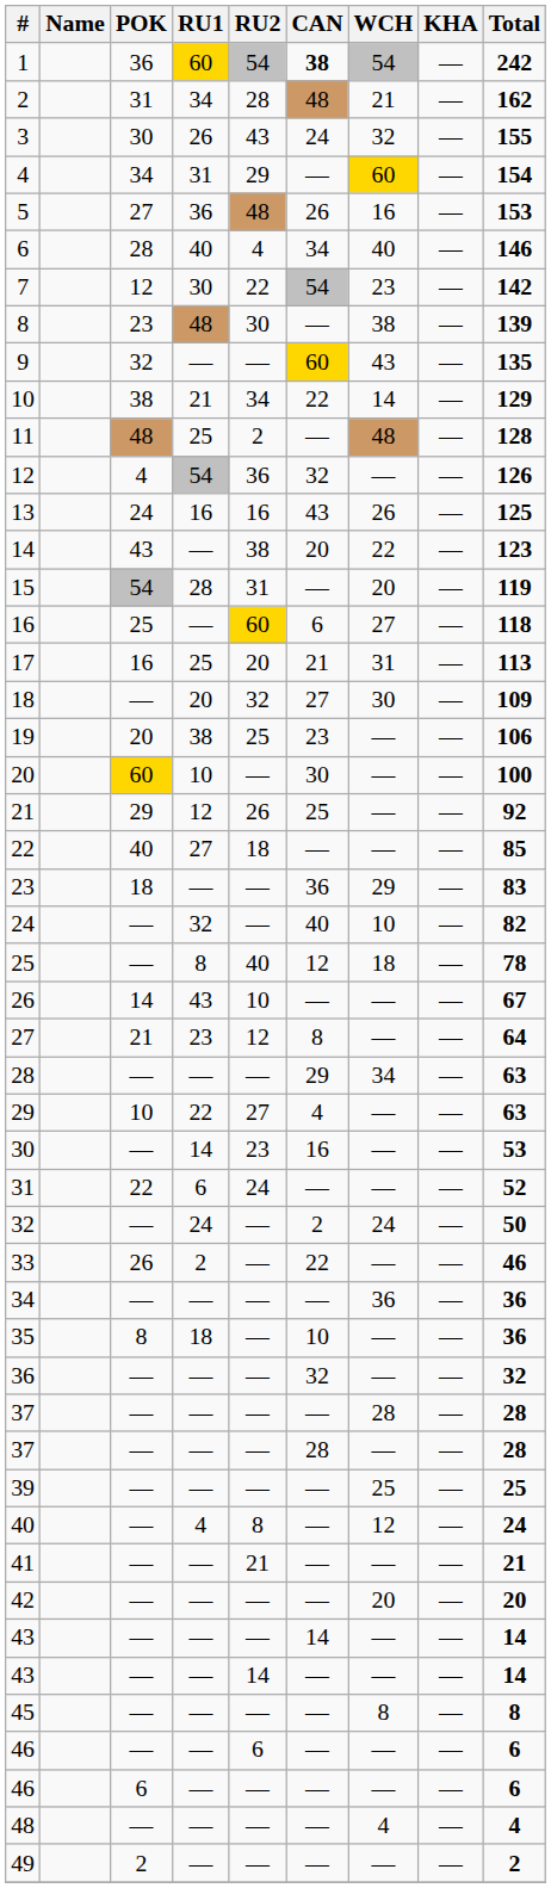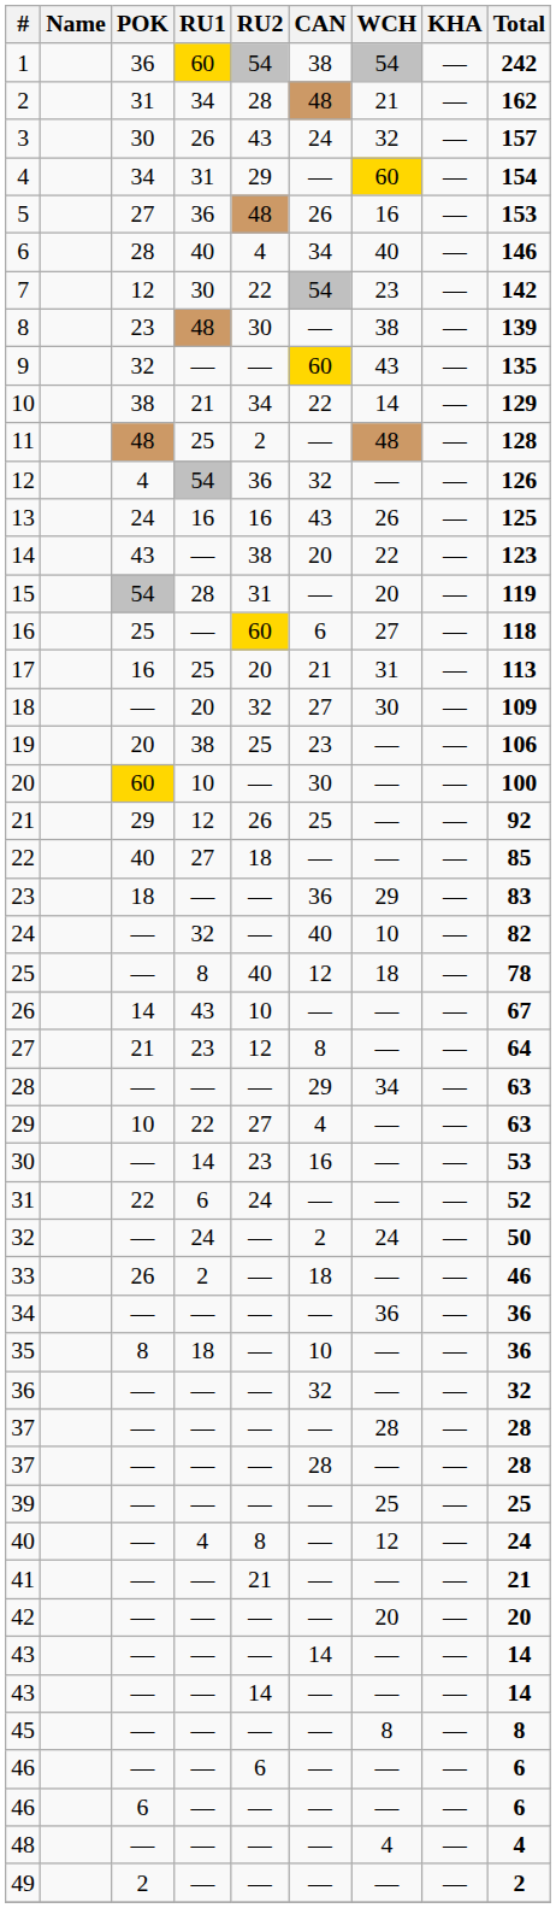 <table class="wikitable sortable" style="text-align:center;">
 <tr>
 <th>#</th>
 <th>Name</th>
 <th>POK</th>
 <th>RU1</th>
 <th>RU2</th>
 <th>CAN</th>
 <th>WCH</th>
 <th>KHA</th>
 <th>Total</th>
 </tr>
 <tr>
 <td>1</td>
 <td align="left"></td>
 <td>36</td>
 <td bgcolor="gold">60</td>
 <td bgcolor="silver">54</td>
-<td><strong>38</strong></td>
+<td>38</td>
 <td bgcolor="silver">54</td>
 <td>—</td>
 <td><strong>242</strong></td>
 </tr>
 <tr>
 <td>2</td>
 <td align="left"></td>
 <td>31</td>
 <td>34</td>
 <td>28</td>
 <td bgcolor="CC9966">48</td>
 <td>21</td>
 <td>—</td>
 <td><strong>162</strong></td>
 </tr>
 <tr>
 <td>3</td>
 <td align="left"></td>
 <td>30</td>
 <td>26</td>
 <td>43</td>
 <td>24</td>
 <td>32</td>
 <td>—</td>
-<td><strong>155</strong></td>
+<td><strong>157</strong></td>
 </tr>
 <tr>
 <td>4</td>
 <td align="left"></td>
 <td>34</td>
 <td>31</td>
 <td>29</td>
 <td>—</td>
 <td bgcolor="gold">60</td>
 <td>—</td>
 <td><strong>154</strong></td>
 </tr>
 <tr>
 <td>5</td>
 <td align="left"></td>
 <td>27</td>
 <td>36</td>
 <td bgcolor="CC9966">48</td>
 <td>26</td>
 <td>16</td>
 <td>—</td>
 <td><strong>153</strong></td>
 </tr>
 <tr>
 <td>6</td>
 <td align="left"></td>
 <td>28</td>
 <td>40</td>
 <td>4</td>
 <td>34</td>
 <td>40</td>
 <td>—</td>
 <td><strong>146</strong></td>
 </tr>
 <tr>
 <td>7</td>
 <td align="left"></td>
 <td>12</td>
 <td>30</td>
 <td>22</td>
 <td bgcolor="silver">54</td>
 <td>23</td>
 <td>—</td>
 <td><strong>142</strong></td>
 </tr>
 <tr>
 <td>8</td>
 <td align="left"></td>
 <td>23</td>
 <td bgcolor="CC9966">48</td>
 <td>30</td>
 <td>—</td>
 <td>38</td>
 <td>—</td>
 <td><strong>139</strong></td>
 </tr>
 <tr>
 <td>9</td>
 <td align="left"></td>
 <td>32</td>
 <td>—</td>
 <td>—</td>
 <td bgcolor="gold">60</td>
 <td>43</td>
 <td>—</td>
 <td><strong>135</strong></td>
 </tr>
 <tr>
 <td>10</td>
 <td align="left"></td>
 <td>38</td>
 <td>21</td>
 <td>34</td>
 <td>22</td>
 <td>14</td>
 <td>—</td>
 <td><strong>129</strong></td>
 </tr>
 <tr>
 <td>11</td>
 <td align="left"></td>
 <td bgcolor="CC9966">48</td>
 <td>25</td>
 <td>2</td>
 <td>—</td>
 <td bgcolor="CC9966">48</td>
 <td>—</td>
 <td><strong>128</strong></td>
 </tr>
 <tr>
 <td>12</td>
 <td align="left"></td>
 <td>4</td>
 <td bgcolor="silver">54</td>
 <td>36</td>
 <td>32</td>
 <td>—</td>
 <td>—</td>
 <td><strong>126</strong></td>
 </tr>
 <tr>
 <td>13</td>
 <td align="left"></td>
 <td>24</td>
 <td>16</td>
 <td>16</td>
 <td>43</td>
 <td>26</td>
 <td>—</td>
 <td><strong>125</strong></td>
 </tr>
 <tr>
 <td>14</td>
 <td align="left"></td>
 <td>43</td>
 <td>—</td>
 <td>38</td>
 <td>20</td>
 <td>22</td>
 <td>—</td>
 <td><strong>123</strong></td>
 </tr>
 <tr>
 <td>15</td>
 <td align="left"></td>
 <td bgcolor="silver">54</td>
 <td>28</td>
 <td>31</td>
 <td>—</td>
 <td>20</td>
 <td>—</td>
 <td><strong>119</strong></td>
 </tr>
 <tr>
 <td>16</td>
 <td align="left"></td>
 <td>25</td>
 <td>—</td>
 <td bgcolor="gold">60</td>
 <td>6</td>
 <td>27</td>
 <td>—</td>
 <td><strong>118</strong></td>
 </tr>
 <tr>
 <td>17</td>
 <td align="left"></td>
 <td>16</td>
 <td>25</td>
 <td>20</td>
 <td>21</td>
 <td>31</td>
 <td>—</td>
 <td><strong>113</strong></td>
 </tr>
 <tr>
 <td>18</td>
 <td align="left"></td>
 <td>—</td>
 <td>20</td>
 <td>32</td>
 <td>27</td>
 <td>30</td>
 <td>—</td>
 <td><strong>109</strong></td>
 </tr>
 <tr>
 <td>19</td>
 <td align="left"></td>
 <td>20</td>
 <td>38</td>
 <td>25</td>
 <td>23</td>
 <td>—</td>
 <td>—</td>
 <td><strong>106</strong></td>
 </tr>
 <tr>
 <td>20</td>
 <td align="left"></td>
 <td bgcolor="gold">60</td>
 <td>10</td>
 <td>—</td>
 <td>30</td>
 <td>—</td>
 <td>—</td>
 <td><strong>100</strong></td>
 </tr>
 <tr>
 <td>21</td>
 <td align="left"></td>
 <td>29</td>
 <td>12</td>
 <td>26</td>
 <td>25</td>
 <td>—</td>
 <td>—</td>
 <td><strong>92</strong></td>
 </tr>
 <tr>
 <td>22</td>
 <td align="left"></td>
 <td>40</td>
 <td>27</td>
 <td>18</td>
 <td>—</td>
 <td>—</td>
 <td>—</td>
 <td><strong>85</strong></td>
 </tr>
 <tr>
 <td>23</td>
 <td align="left"></td>
 <td>18</td>
 <td>—</td>
 <td>—</td>
 <td>36</td>
 <td>29</td>
 <td>—</td>
 <td><strong>83</strong></td>
 </tr>
 <tr>
 <td>24</td>
 <td align="left"></td>
 <td>—</td>
 <td>32</td>
 <td>—</td>
 <td>40</td>
 <td>10</td>
 <td>—</td>
 <td><strong>82</strong></td>
 </tr>
 <tr>
 <td>25</td>
 <td align="left"></td>
 <td>—</td>
 <td>8</td>
 <td>40</td>
 <td>12</td>
 <td>18</td>
 <td>—</td>
 <td><strong>78</strong></td>
 </tr>
 <tr>
 <td>26</td>
 <td align="left"></td>
 <td>14</td>
 <td>43</td>
 <td>10</td>
 <td>—</td>
 <td>—</td>
 <td>—</td>
 <td><strong>67</strong></td>
 </tr>
 <tr>
 <td>27</td>
 <td align="left"></td>
 <td>21</td>
 <td>23</td>
 <td>12</td>
 <td>8</td>
 <td>—</td>
 <td>—</td>
 <td><strong>64</strong></td>
 </tr>
 <tr>
 <td>28</td>
 <td align="left"></td>
 <td>—</td>
 <td>—</td>
 <td>—</td>
 <td>29</td>
 <td>34</td>
 <td>—</td>
 <td><strong>63</strong></td>
 </tr>
 <tr>
 <td>29</td>
 <td align="left"></td>
 <td>10</td>
 <td>22</td>
 <td>27</td>
 <td>4</td>
 <td>—</td>
 <td>—</td>
 <td><strong>63</strong></td>
 </tr>
 <tr>
 <td>30</td>
 <td align="left"></td>
 <td>—</td>
 <td>14</td>
 <td>23</td>
 <td>16</td>
 <td>—</td>
 <td>—</td>
 <td><strong>53</strong></td>
 </tr>
 <tr>
 <td>31</td>
 <td align="left"></td>
 <td>22</td>
 <td>6</td>
 <td>24</td>
 <td>—</td>
 <td>—</td>
 <td>—</td>
 <td><strong>52</strong></td>
 </tr>
 <tr>
 <td>32</td>
 <td align="left"></td>
 <td>—</td>
 <td>24</td>
 <td>—</td>
 <td>2</td>
 <td>24</td>
 <td>—</td>
 <td><strong>50</strong></td>
 </tr>
 <tr>
 <td>33</td>
 <td align="left"></td>
 <td>26</td>
 <td>2</td>
 <td>—</td>
-<td>22</td>
+<td>18</td>
 <td>—</td>
 <td>—</td>
 <td><strong>46</strong></td>
 </tr>
 <tr>
 <td>34</td>
 <td align="left"></td>
 <td>—</td>
 <td>—</td>
 <td>—</td>
 <td>—</td>
 <td>36</td>
 <td>—</td>
 <td><strong>36</strong></td>
 </tr>
 <tr>
 <td>35</td>
 <td align="left"></td>
 <td>8</td>
 <td>18</td>
 <td>—</td>
 <td>10</td>
 <td>—</td>
 <td>—</td>
 <td><strong>36</strong></td>
 </tr>
 <tr>
 <td>36</td>
 <td align="left"></td>
 <td>—</td>
 <td>—</td>
 <td>—</td>
 <td>32</td>
 <td>—</td>
 <td>—</td>
 <td><strong>32</strong></td>
 </tr>
 <tr>
 <td>37</td>
 <td align="left"></td>
 <td>—</td>
 <td>—</td>
 <td>—</td>
 <td>—</td>
 <td>28</td>
 <td>—</td>
 <td><strong>28</strong></td>
 </tr>
 <tr>
 <td>37</td>
 <td align="left"></td>
 <td>—</td>
 <td>—</td>
 <td>—</td>
 <td>28</td>
 <td>—</td>
 <td>—</td>
 <td><strong>28</strong></td>
 </tr>
 <tr>
 <td>39</td>
 <td align="left"></td>
 <td>—</td>
 <td>—</td>
 <td>—</td>
 <td>—</td>
 <td>25</td>
 <td>—</td>
 <td><strong>25</strong></td>
 </tr>
 <tr>
 <td>40</td>
 <td align="left"></td>
 <td>—</td>
 <td>4</td>
 <td>8</td>
 <td>—</td>
 <td>12</td>
 <td>—</td>
 <td><strong>24</strong></td>
 </tr>
 <tr>
 <td>41</td>
 <td align="left"></td>
 <td>—</td>
 <td>—</td>
 <td>21</td>
 <td>—</td>
 <td>—</td>
 <td>—</td>
 <td><strong>21</strong></td>
 </tr>
 <tr>
 <td>42</td>
 <td align="left"></td>
 <td>—</td>
 <td>—</td>
 <td>—</td>
 <td>—</td>
 <td>20</td>
 <td>—</td>
 <td><strong>20</strong></td>
 </tr>
 <tr>
 <td>43</td>
 <td align="left"></td>
 <td>—</td>
 <td>—</td>
 <td>—</td>
 <td>14</td>
 <td>—</td>
 <td>—</td>
 <td><strong>14</strong></td>
 </tr>
 <tr>
 <td>43</td>
 <td align="left"></td>
 <td>—</td>
 <td>—</td>
 <td>14</td>
 <td>—</td>
 <td>—</td>
 <td>—</td>
 <td><strong>14</strong></td>
 </tr>
 <tr>
 <td>45</td>
 <td align="left"></td>
 <td>—</td>
 <td>—</td>
 <td>—</td>
 <td>—</td>
 <td>8</td>
 <td>—</td>
 <td><strong>8</strong></td>
 </tr>
 <tr>
 <td>46</td>
 <td align="left"></td>
 <td>—</td>
 <td>—</td>
 <td>6</td>
 <td>—</td>
 <td>—</td>
 <td>—</td>
 <td><strong>6</strong></td>
 </tr>
 <tr>
 <td>46</td>
 <td align="left"></td>
 <td>6</td>
 <td>—</td>
 <td>—</td>
 <td>—</td>
 <td>—</td>
 <td>—</td>
 <td><strong>6</strong></td>
 </tr>
 <tr>
 <td>48</td>
 <td align="left"></td>
 <td>—</td>
 <td>—</td>
 <td>—</td>
 <td>—</td>
 <td>4</td>
 <td>—</td>
 <td><strong>4</strong></td>
 </tr>
 <tr>
 <td>49</td>
 <td align="left"></td>
 <td>2</td>
 <td>—</td>
 <td>—</td>
 <td>—</td>
 <td>—</td>
 <td>—</td>
 <td><strong>2</strong></td>
 </tr>
 <tr>
 </tr>
 </table>
